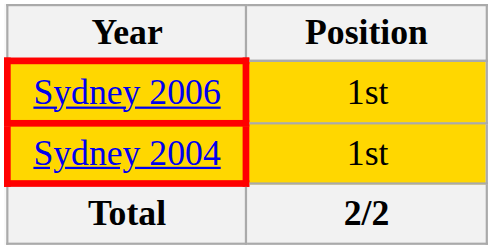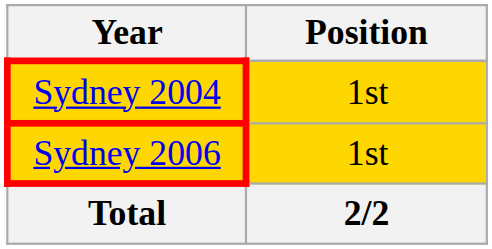 <table class="wikitable" style="text-align: center;">
 <tr>
 <th width="100">Year</th>
 <th width="100">Position</th>
 </tr>
 <tr>
 </tr>
 <tr bgcolor=gold>
-<td style="border: 3px solid red"><a href='#'>Sydney 2006</a></td>
+<td style="border: 3px solid red"><a href='#'>Sydney 2004</a></td>
 <td>1st</td>
 </tr>
 <tr bgcolor=gold>
-<td style="border: 3px solid red"><a href='#'>Sydney 2004</a></td>
+<td style="border: 3px solid red"><a href='#'>Sydney 2006</a></td>
 <td>1st</td>
 </tr>
 <tr>
 <th>Total</th>
 <th>2/2</th>
 </tr>
 </table>
